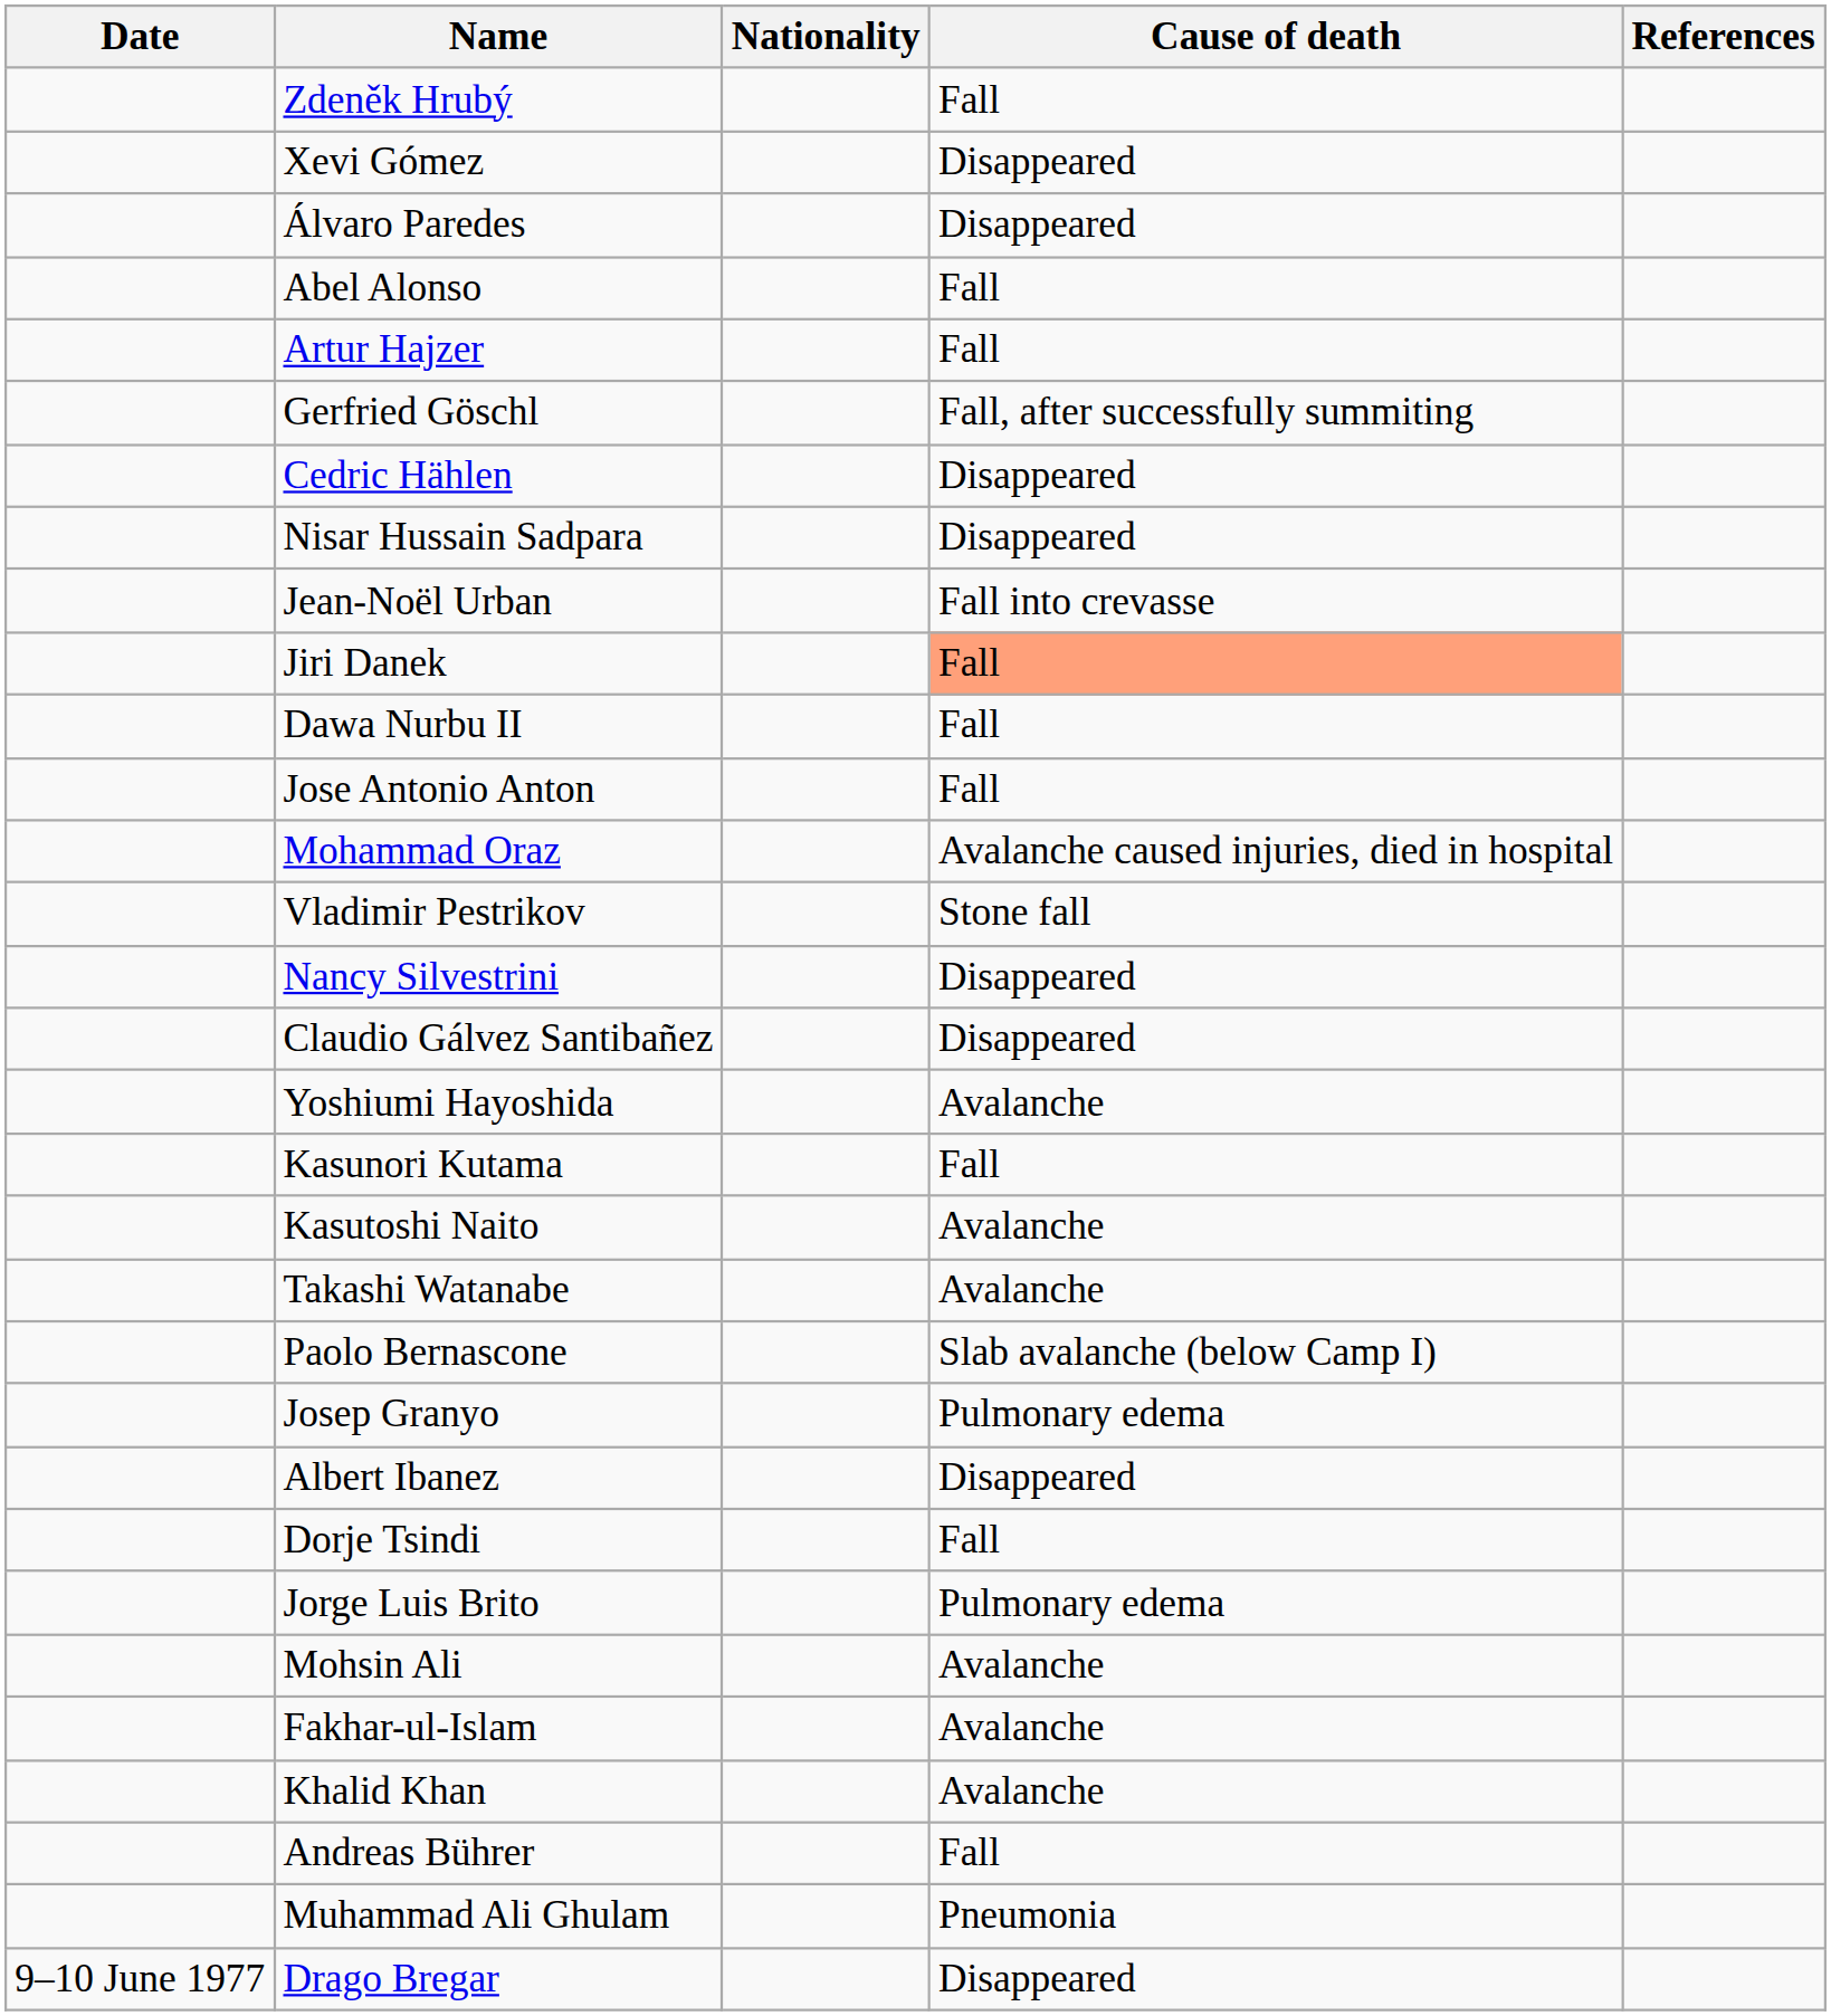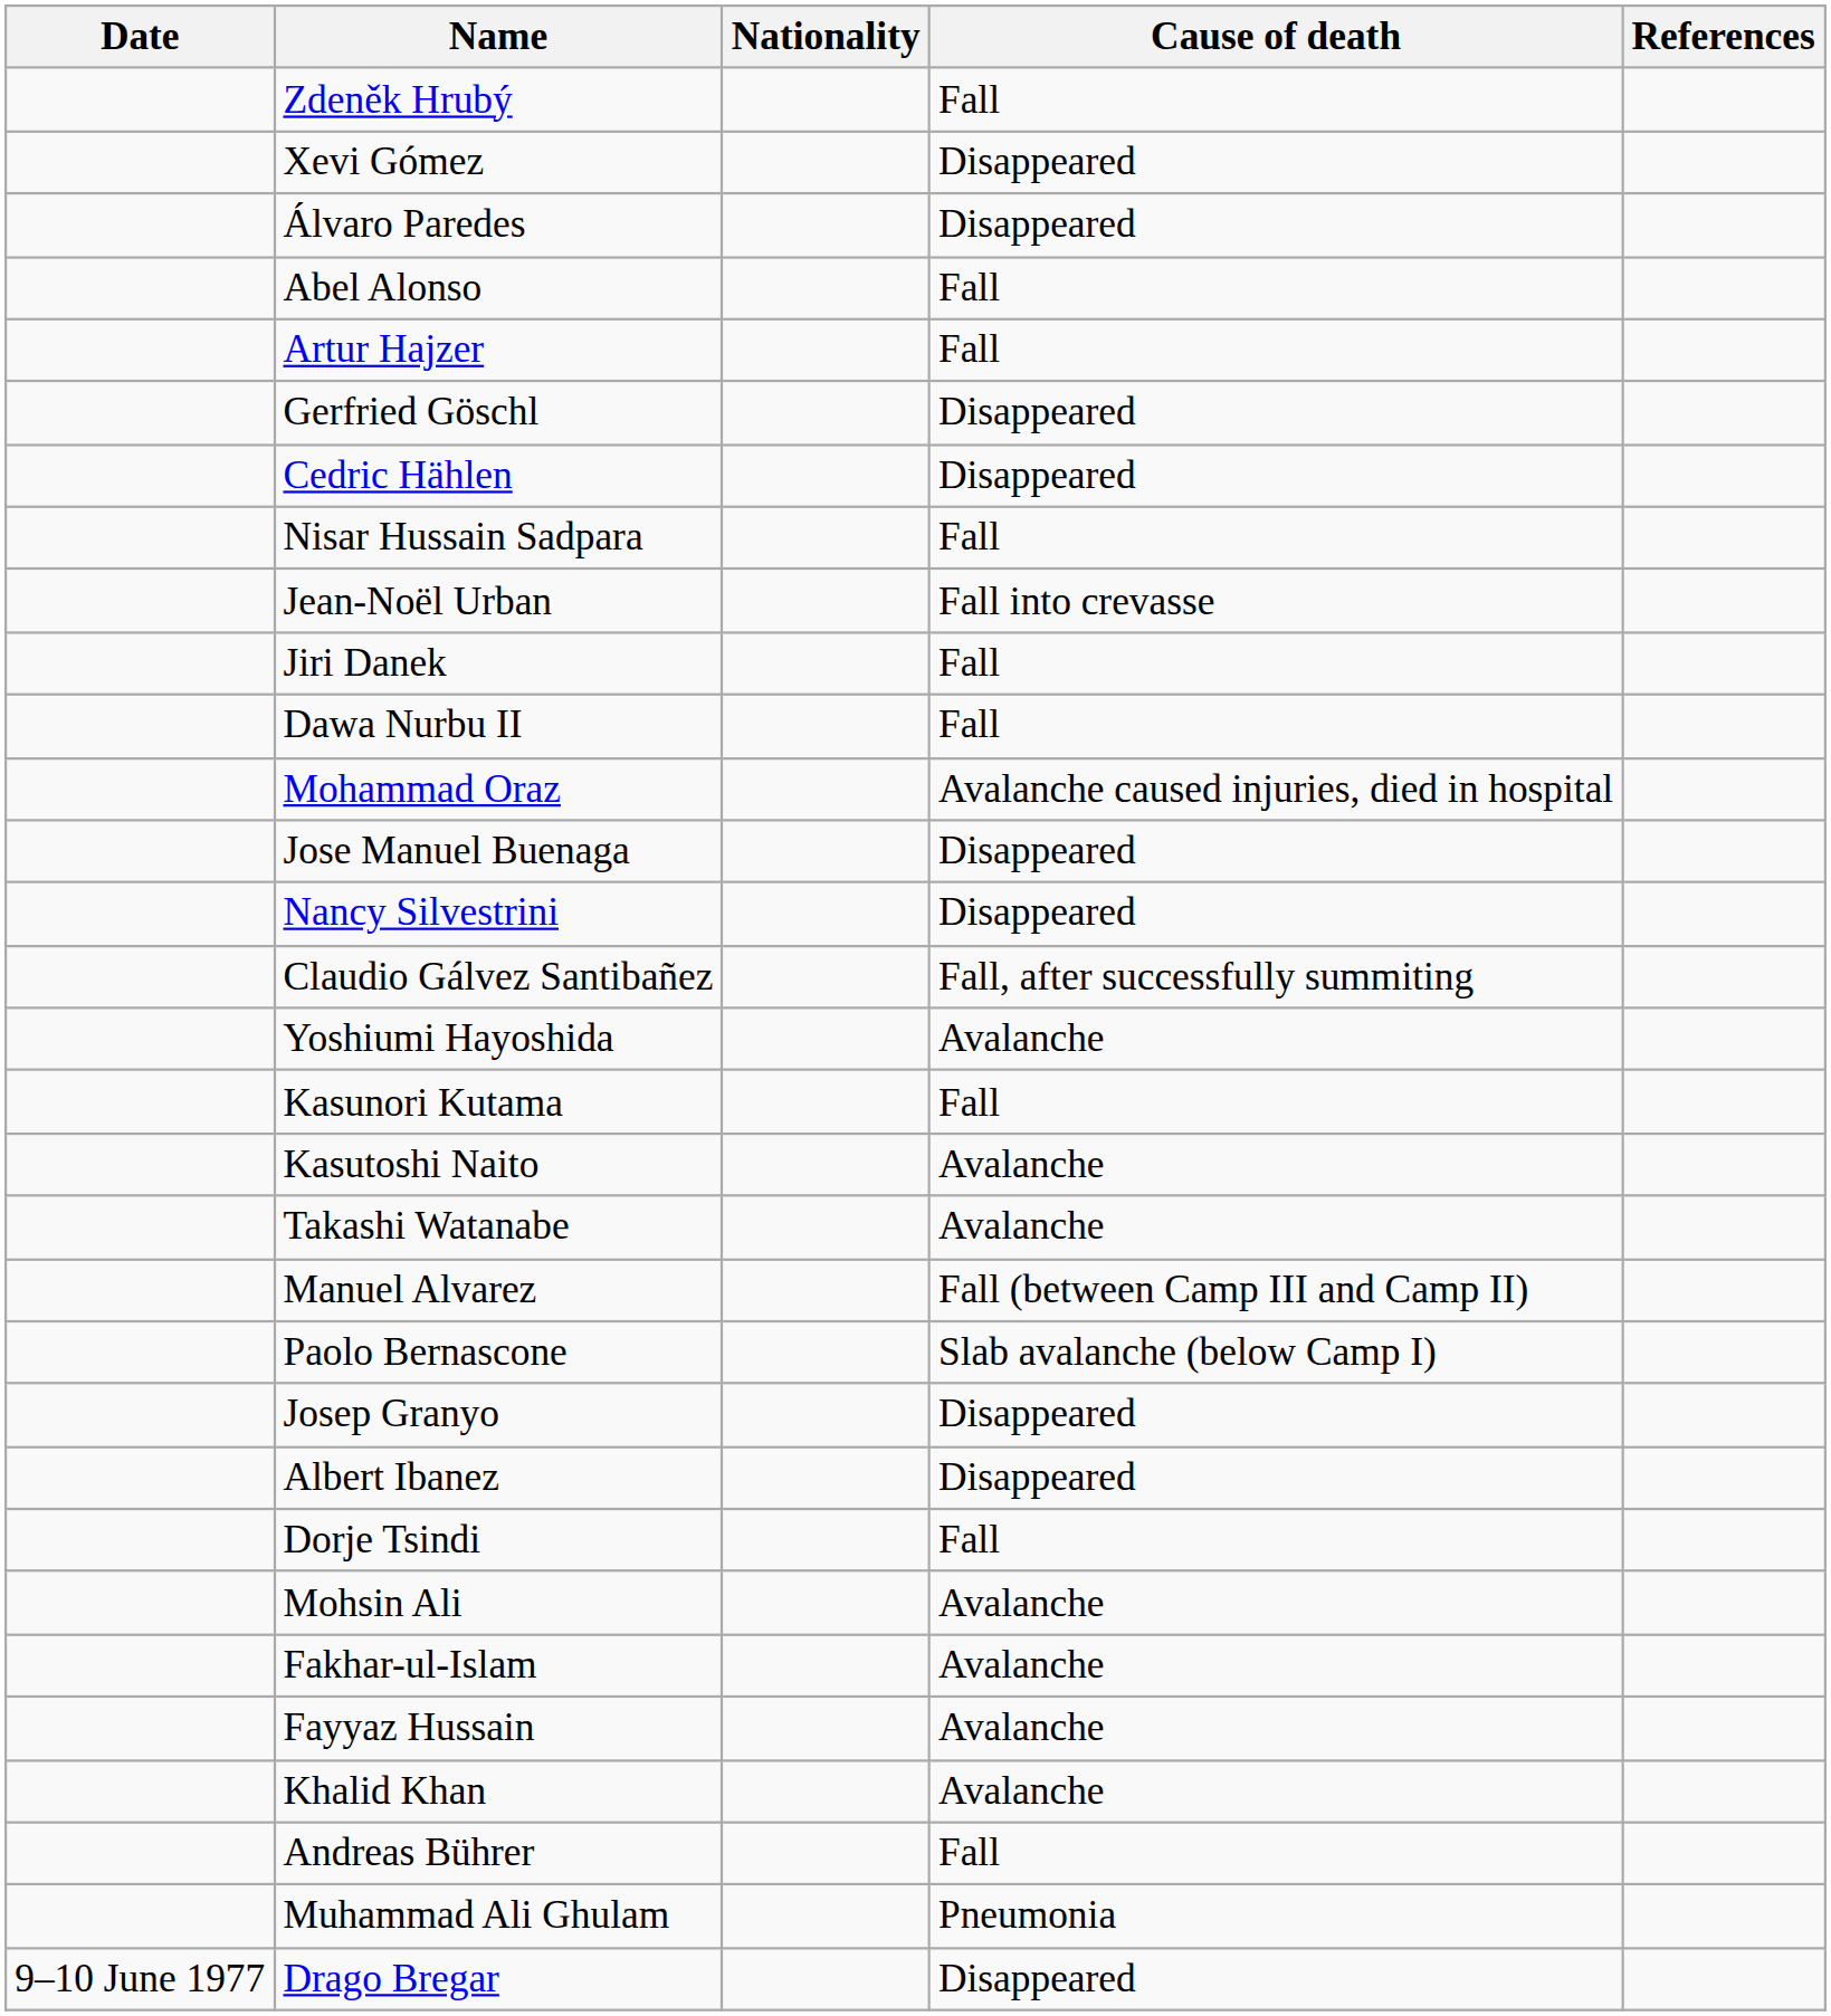 <table class="wikitable sortable mw-collapsible">
 <tr>
 <th>Date</th>
 <th>Name</th>
 <th>Nationality</th>
 <th>Cause of death</th>
 <th>References</th>
 </tr>
 <tr>
 <td></td>
 <td><a href='#'>Zdeněk Hrubý</a></td>
 <td></td>
 <td>Fall</td>
 <td></td>
 </tr>
 <tr>
 <td></td>
 <td>Xevi Gómez</td>
 <td></td>
 <td>Disappeared</td>
 <td></td>
 </tr>
 <tr>
 <td></td>
 <td>Álvaro Paredes</td>
 <td></td>
 <td>Disappeared</td>
 <td></td>
 </tr>
 <tr>
 <td></td>
 <td>Abel Alonso</td>
 <td></td>
 <td>Fall</td>
 <td></td>
 </tr>
 <tr>
 <td></td>
 <td><a href='#'>Artur Hajzer</a></td>
 <td></td>
 <td>Fall</td>
 <td></td>
 </tr>
 <tr>
 <td></td>
 <td>Gerfried Göschl</td>
 <td></td>
-<td>Fall, after successfully summiting</td>
+<td>Disappeared</td>
 <td></td>
 </tr>
 <tr>
 <td></td>
 <td><a href='#'>Cedric Hählen</a></td>
 <td></td>
 <td>Disappeared</td>
 <td></td>
 </tr>
 <tr>
 <td></td>
 <td>Nisar Hussain Sadpara</td>
 <td></td>
-<td>Disappeared</td>
+<td>Fall</td>
 <td></td>
 </tr>
 <tr>
 <td></td>
 <td>Jean-Noël Urban</td>
 <td></td>
 <td>Fall into crevasse</td>
 <td></td>
 </tr>
 <tr>
 <td></td>
 <td>Jiri Danek</td>
 <td></td>
-<td style="background: lightsalmon;">Fall</td>
+<td>Fall</td>
 <td></td>
 </tr>
 <tr>
 <td></td>
 <td>Dawa Nurbu II</td>
-<td></td>
-<td>Fall</td>
-<td></td>
-</tr>
-<tr>
-<td></td>
-<td>Jose Antonio Anton</td>
 <td></td>
 <td>Fall</td>
 <td></td>
 </tr>
 <tr>
 <td></td>
 <td><a href='#'>Mohammad Oraz</a></td>
 <td></td>
 <td>Avalanche caused injuries, died in hospital</td>
 <td></td>
 </tr>
 <tr>
 <td></td>
-<td>Vladimir Pestrikov</td>
+<td>Jose Manuel Buenaga</td>
 <td></td>
-<td>Stone fall</td>
+<td>Disappeared</td>
 <td></td>
 </tr>
 <tr>
 <td></td>
 <td><a href='#'>Nancy Silvestrini</a></td>
 <td></td>
 <td>Disappeared</td>
 <td></td>
 </tr>
 <tr>
 <td></td>
 <td>Claudio Gálvez Santibañez</td>
 <td></td>
-<td>Disappeared</td>
+<td>Fall, after successfully summiting</td>
 <td></td>
 </tr>
 <tr>
 <td></td>
 <td>Yoshiumi Hayoshida</td>
 <td></td>
 <td>Avalanche</td>
 <td></td>
 </tr>
 <tr>
 <td></td>
 <td>Kasunori Kutama</td>
 <td></td>
 <td>Fall</td>
 <td></td>
 </tr>
 <tr>
 <td></td>
 <td>Kasutoshi Naito</td>
 <td></td>
 <td>Avalanche</td>
 <td></td>
 </tr>
 <tr>
 <td></td>
 <td>Takashi Watanabe</td>
 <td></td>
 <td>Avalanche</td>
 <td></td>
 </tr>
 <tr>
 <td></td>
+<td>Manuel Alvarez</td>
+<td></td>
+<td>Fall (between Camp III and Camp II)</td>
+<td></td>
+</tr>
+<tr>
+<td></td>
 <td>Paolo Bernascone</td>
 <td></td>
 <td>Slab avalanche (below Camp I)</td>
 <td></td>
 </tr>
 <tr>
 <td></td>
 <td>Josep Granyo</td>
 <td></td>
-<td>Pulmonary edema</td>
+<td>Disappeared</td>
 <td></td>
 </tr>
 <tr>
 <td></td>
 <td>Albert Ibanez</td>
 <td></td>
 <td>Disappeared</td>
 <td></td>
 </tr>
 <tr>
 <td></td>
 <td>Dorje Tsindi</td>
 <td></td>
 <td>Fall</td>
 <td></td>
 </tr>
 <tr>
 <td></td>
-<td>Jorge Luis Brito</td>
-<td></td>
-<td>Pulmonary edema</td>
-<td></td>
-</tr>
-<tr>
-<td></td>
 <td>Mohsin Ali</td>
 <td></td>
 <td>Avalanche</td>
 <td></td>
 </tr>
 <tr>
 <td></td>
 <td>Fakhar-ul-Islam</td>
+<td></td>
+<td>Avalanche</td>
+<td></td>
+</tr>
+<tr>
+<td></td>
+<td>Fayyaz Hussain</td>
 <td></td>
 <td>Avalanche</td>
 <td></td>
 </tr>
 <tr>
 <td></td>
 <td>Khalid Khan</td>
 <td></td>
 <td>Avalanche</td>
 <td></td>
 </tr>
 <tr>
 <td></td>
 <td>Andreas Bührer</td>
 <td></td>
 <td>Fall</td>
 <td></td>
 </tr>
 <tr>
 <td></td>
 <td>Muhammad Ali Ghulam</td>
 <td></td>
 <td>Pneumonia</td>
 <td></td>
 </tr>
 <tr>
 <td>9–10 June 1977</td>
 <td><a href='#'>Drago Bregar</a></td>
 <td></td>
 <td>Disappeared</td>
 <td></td>
 </tr>
 </table>
